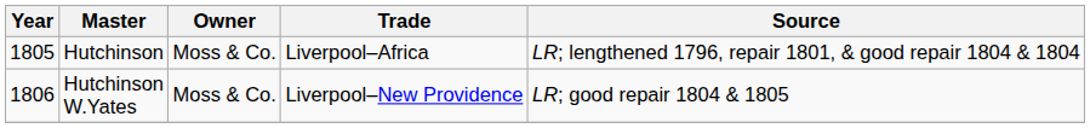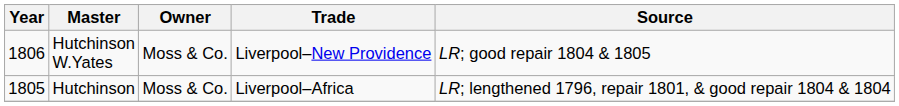 <table class=" wikitable">
 <tr>
 <th>Year</th>
 <th>Master</th>
 <th>Owner</th>
 <th>Trade</th>
 <th>Source</th>
 </tr>
 <tr>
+<td>1806</td>
+<td>Hutchinson<br>W.Yates</td>
+<td>Moss & Co.</td>
+<td>Liverpool–<a href='#'>New Providence</a></td>
+<td><em>LR</em>; good repair 1804 & 1805</td>
+</tr>
+<tr>
 <td>1805</td>
 <td>Hutchinson</td>
 <td>Moss & Co.</td>
 <td>Liverpool–Africa</td>
 <td><em>LR</em>; lengthened 1796, repair 1801, & good repair 1804 & 1804</td>
 </tr>
 <tr>
-<td>1806</td>
-<td>Hutchinson<br>W.Yates</td>
-<td>Moss & Co.</td>
-<td>Liverpool–<a href='#'>New Providence</a></td>
-<td><em>LR</em>; good repair 1804 & 1805</td>
-</tr>
-<tr>
 </tr>
 </table>
